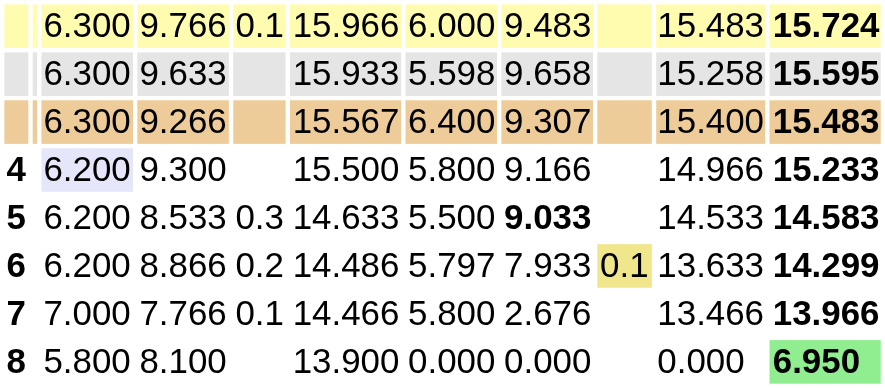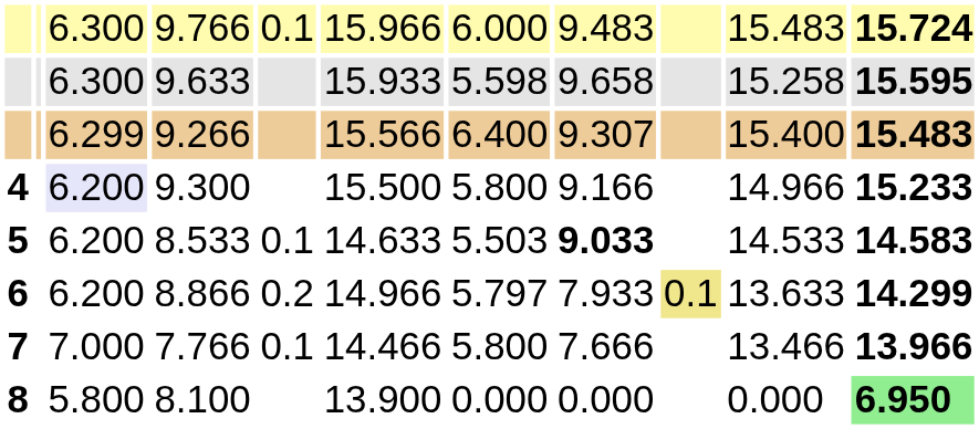 <table>
 <tr style="background:#fffcaf;">
 <th scope=row style="text-align:center"></th>
 <td style="text-align:left;"></td>
 <td>6.300</td>
 <td>9.766</td>
 <td>0.1</td>
 <td>15.966</td>
 <td>6.000</td>
 <td>9.483</td>
 <td></td>
 <td>15.483</td>
 <td><strong>15.724</strong></td>
 </tr>
 <tr style="background:#e5e5e5;">
 <th scope=row style="text-align:center"></th>
 <td style="text-align:left;"></td>
 <td>6.300</td>
 <td>9.633</td>
 <td></td>
 <td>15.933</td>
 <td>5.598</td>
 <td>9.658</td>
 <td></td>
 <td>15.258</td>
 <td><strong>15.595</strong></td>
 </tr>
 <tr style="background:#ec9;">
 <th scope=row style="text-align:center"></th>
 <td style="text-align:left;"></td>
-<td>6.300</td>
+<td>6.299</td>
 <td>9.266</td>
 <td></td>
-<td>15.567</td>
+<td>15.566</td>
 <td>6.400</td>
 <td>9.307</td>
 <td></td>
 <td>15.400</td>
 <td><strong>15.483</strong></td>
 </tr>
 <tr>
 <th scope=row style="text-align:center">4</th>
 <td style="text-align:left;"></td>
 <td style="background: lavender;">6.200</td>
 <td>9.300</td>
 <td></td>
 <td>15.500</td>
 <td>5.800</td>
 <td>9.166</td>
 <td></td>
 <td>14.966</td>
 <td><strong>15.233</strong></td>
 </tr>
 <tr>
 <th scope=row style="text-align:center">5</th>
 <td style="text-align:left;"></td>
 <td>6.200</td>
 <td>8.533</td>
-<td>0.3</td>
+<td>0.1</td>
 <td>14.633</td>
-<td>5.500</td>
+<td>5.503</td>
 <td><strong>9.033</strong></td>
 <td></td>
 <td>14.533</td>
 <td><strong>14.583</strong></td>
 </tr>
 <tr>
 <th scope=row style="text-align:center">6</th>
 <td style="text-align:left;"></td>
 <td>6.200</td>
 <td>8.866</td>
 <td>0.2</td>
-<td>14.486</td>
+<td>14.966</td>
 <td>5.797</td>
 <td>7.933</td>
 <td style="background: khaki;">0.1</td>
 <td>13.633</td>
 <td><strong>14.299</strong></td>
 </tr>
 <tr>
 <th scope=row style="text-align:center">7</th>
 <td style="text-align:left;"></td>
 <td>7.000</td>
 <td>7.766</td>
 <td>0.1</td>
 <td>14.466</td>
 <td>5.800</td>
-<td>2.676</td>
+<td>7.666</td>
 <td></td>
 <td>13.466</td>
 <td><strong>13.966</strong></td>
 </tr>
 <tr>
 <th scope=row style="text-align:center">8</th>
 <td style="text-align:left;"></td>
 <td>5.800</td>
 <td>8.100</td>
 <td></td>
 <td>13.900</td>
 <td>0.000</td>
 <td>0.000</td>
 <td></td>
 <td>0.000</td>
 <td style="background: lightgreen;"><strong>6.950</strong></td>
 </tr>
 </table>
